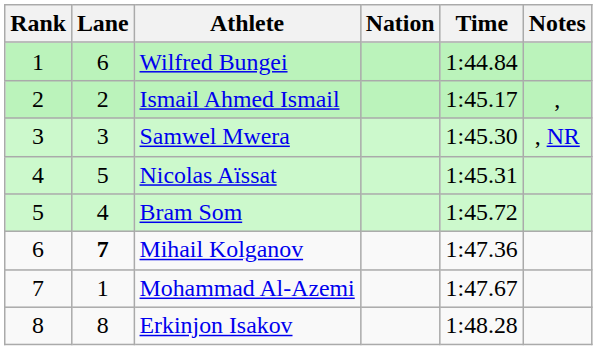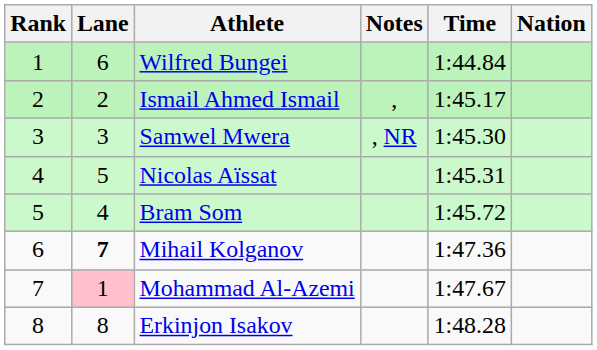 <table class="wikitable sortable" style="text-align:center">
 <tr>
 <th>Rank</th>
 <th>Lane</th>
 <th>Athlete</th>
+<th>Notes</th>
+<th>Time</th>
 <th>Nation</th>
-<th>Time</th>
-<th>Notes</th>
 </tr>
 <tr bgcolor=bbf3bb>
 <td>1</td>
 <td>6</td>
 <td align=left><a href='#'>Wilfred Bungei</a></td>
+<td></td>
+<td>1:44.84</td>
 <td align=left></td>
-<td>1:44.84</td>
-<td></td>
 </tr>
 <tr bgcolor=bbf3bb>
 <td>2</td>
 <td>2</td>
 <td align=left><a href='#'>Ismail Ahmed Ismail</a></td>
+<td>, </td>
+<td>1:45.17</td>
 <td align=left></td>
-<td>1:45.17</td>
-<td>, </td>
 </tr>
 <tr bgcolor=ccf9cc>
 <td>3</td>
 <td>3</td>
 <td align=left><a href='#'>Samwel Mwera</a></td>
+<td>, <a href='#'>NR</a></td>
+<td>1:45.30</td>
 <td align=left></td>
-<td>1:45.30</td>
-<td>, <a href='#'>NR</a></td>
 </tr>
 <tr bgcolor=ccf9cc>
 <td>4</td>
 <td>5</td>
 <td align=left><a href='#'>Nicolas Aïssat</a></td>
+<td></td>
+<td>1:45.31</td>
 <td align=left></td>
-<td>1:45.31</td>
-<td></td>
 </tr>
 <tr bgcolor=ccf9cc>
 <td>5</td>
 <td>4</td>
 <td align=left><a href='#'>Bram Som</a></td>
+<td></td>
+<td>1:45.72</td>
 <td align=left></td>
-<td>1:45.72</td>
-<td></td>
 </tr>
 <tr>
 <td>6</td>
 <td><strong>7</strong></td>
 <td align=left><a href='#'>Mihail Kolganov</a></td>
+<td></td>
+<td>1:47.36</td>
 <td align=left></td>
-<td>1:47.36</td>
-<td></td>
 </tr>
 <tr>
 <td>7</td>
-<td>1</td>
+<td style="background: pink;">1</td>
 <td align=left><a href='#'>Mohammad Al-Azemi</a></td>
+<td></td>
+<td>1:47.67</td>
 <td align=left></td>
-<td>1:47.67</td>
-<td></td>
 </tr>
 <tr>
 <td>8</td>
 <td>8</td>
 <td align=left><a href='#'>Erkinjon Isakov</a></td>
+<td></td>
+<td>1:48.28</td>
 <td align=left></td>
-<td>1:48.28</td>
-<td></td>
 </tr>
 </table>
